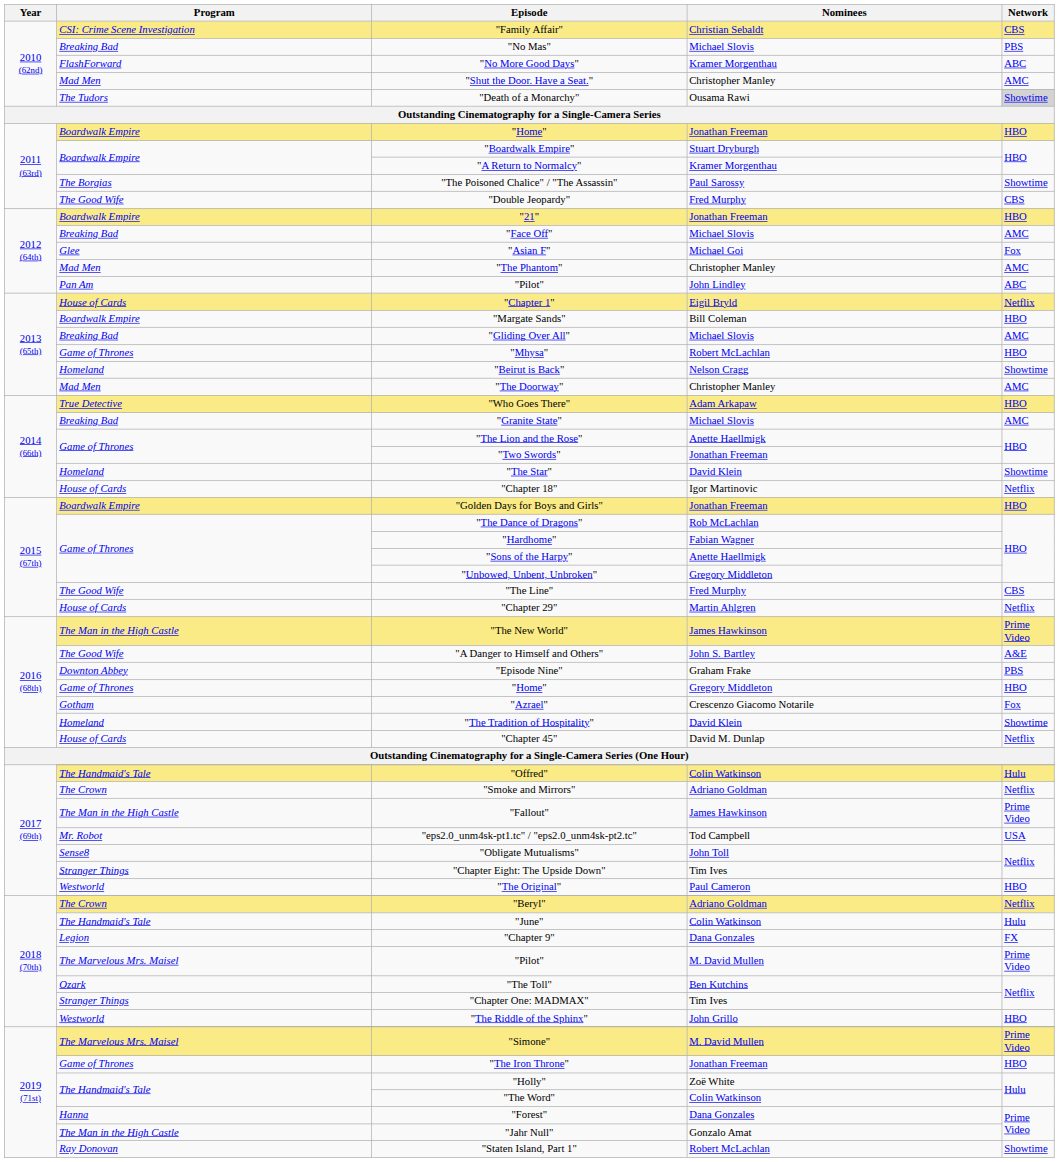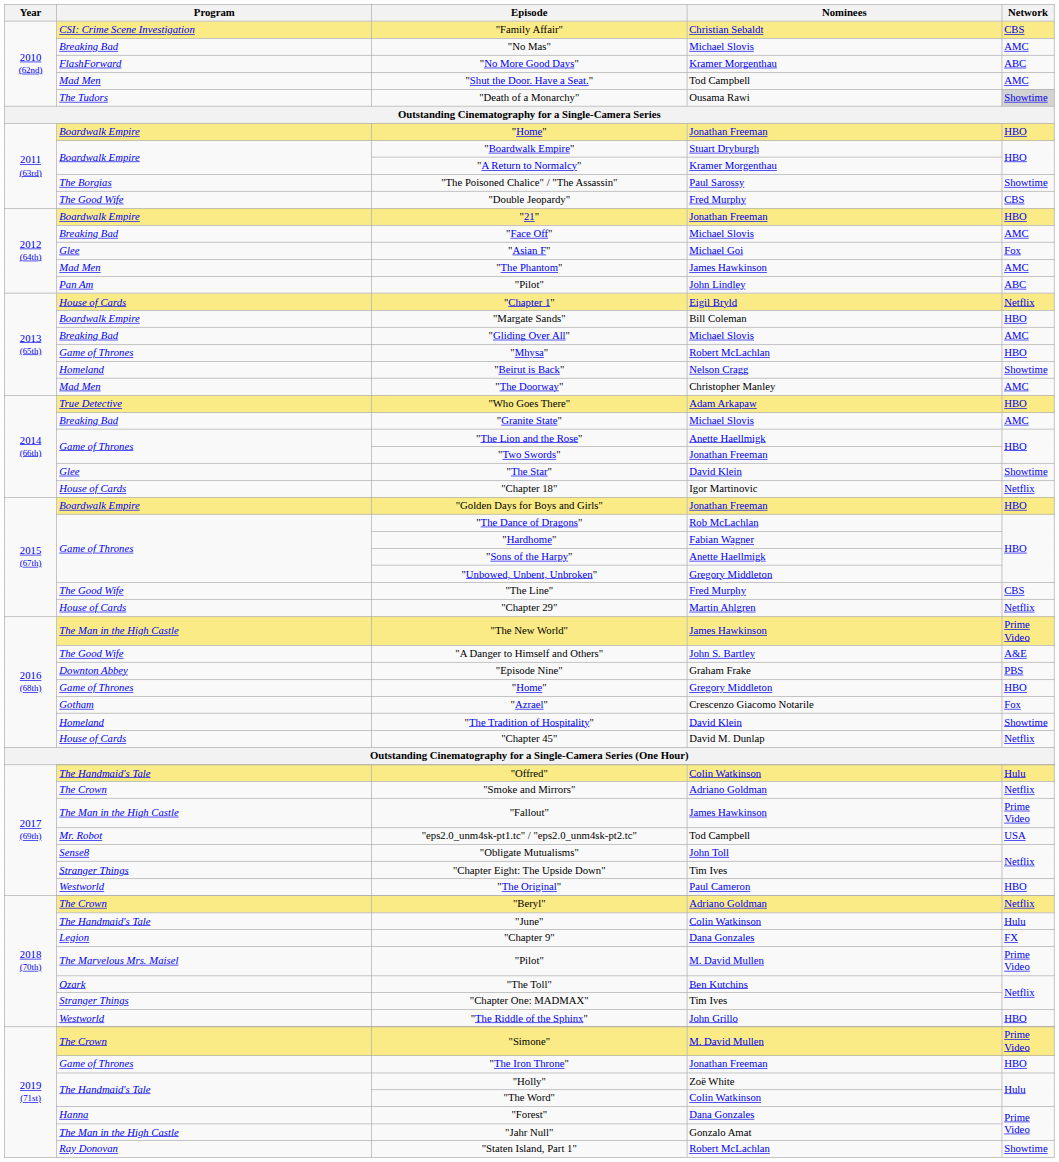 <table class="wikitable">
 <tr>
 <th width="5%">Year</th>
 <th width="30%">Program</th>
 <th width="30%">Episode</th>
 <th width="30%">Nominees</th>
 <th width="5%">Network</th>
 </tr>
 <tr>
 <td rowspan="5" align=center><a href='#'>2010</a><br><small><a href='#'>(62nd)</a></small></td>
 <td style="background:#FAEB86;"><em><a href='#'>CSI: Crime Scene Investigation</a></em></td>
 <td style="background:#FAEB86;" align=center>"Family Affair"</td>
 <td style="background:#FAEB86;"><a href='#'>Christian Sebaldt</a></td>
 <td style="background:#FAEB86;"><a href='#'>CBS</a></td>
 </tr>
 <tr>
 <td><em><a href='#'>Breaking Bad</a></em></td>
 <td align=center>"No Mas"</td>
 <td><a href='#'>Michael Slovis</a></td>
-<td><a href='#'>PBS</a></td>
+<td><a href='#'>AMC</a></td>
 </tr>
 <tr>
 <td><em><a href='#'>FlashForward</a></em></td>
 <td align=center>"<a href='#'>No More Good Days</a>"</td>
 <td><a href='#'>Kramer Morgenthau</a></td>
 <td><a href='#'>ABC</a></td>
 </tr>
 <tr>
 <td><em><a href='#'>Mad Men</a></em></td>
 <td align=center>"<a href='#'>Shut the Door. Have a Seat.</a>"</td>
-<td>Christopher Manley</td>
+<td>Tod Campbell</td>
 <td><a href='#'>AMC</a></td>
 </tr>
 <tr>
 <td><em><a href='#'>The Tudors</a></em></td>
 <td align=center>"Death of a Monarchy"</td>
 <td>Ousama Rawi</td>
 <td style="background: lightgrey;"><a href='#'>Showtime</a></td>
 </tr>
 <tr>
 <th colspan="5">Outstanding Cinematography for a Single-Camera Series</th>
 </tr>
 <tr>
 <td rowspan="5" align=center><a href='#'>2011</a><br><small><a href='#'>(63rd)</a></small><br></td>
 <td style="background:#FAEB86;"><em><a href='#'>Boardwalk Empire</a></em></td>
 <td style="background:#FAEB86;" align=center>"<a href='#'>Home</a>"</td>
 <td style="background:#FAEB86;"><a href='#'>Jonathan Freeman</a></td>
 <td style="background:#FAEB86;"><a href='#'>HBO</a></td>
 </tr>
 <tr>
 <td rowspan="2"><em><a href='#'>Boardwalk Empire</a></em></td>
 <td align=center>"<a href='#'>Boardwalk Empire</a>"</td>
 <td><a href='#'>Stuart Dryburgh</a></td>
 <td rowspan="2"><a href='#'>HBO</a></td>
 </tr>
 <tr>
 <td align=center>"<a href='#'>A Return to Normalcy</a>"</td>
 <td><a href='#'>Kramer Morgenthau</a></td>
 </tr>
 <tr>
 <td><em><a href='#'>The Borgias</a></em></td>
 <td align=center>"The Poisoned Chalice" / "The Assassin"</td>
 <td><a href='#'>Paul Sarossy</a></td>
 <td><a href='#'>Showtime</a></td>
 </tr>
 <tr>
 <td><em><a href='#'>The Good Wife</a></em></td>
 <td align=center>"Double Jeopardy"</td>
 <td><a href='#'>Fred Murphy</a></td>
 <td><a href='#'>CBS</a></td>
 </tr>
 <tr>
 <td rowspan="5" align=center><a href='#'>2012</a><br><small><a href='#'>(64th)</a></small><br></td>
 <td style="background:#FAEB86;"><em><a href='#'>Boardwalk Empire</a></em></td>
 <td style="background:#FAEB86;" align=center>"<a href='#'>21</a>"</td>
 <td style="background:#FAEB86;"><a href='#'>Jonathan Freeman</a></td>
 <td style="background:#FAEB86;"><a href='#'>HBO</a></td>
 </tr>
 <tr>
 <td><em><a href='#'>Breaking Bad</a></em></td>
 <td align=center>"<a href='#'>Face Off</a>"</td>
 <td><a href='#'>Michael Slovis</a></td>
 <td><a href='#'>AMC</a></td>
 </tr>
 <tr>
 <td><em><a href='#'>Glee</a></em></td>
 <td align=center>"<a href='#'>Asian F</a>"</td>
 <td><a href='#'>Michael Goi</a></td>
 <td><a href='#'>Fox</a></td>
 </tr>
 <tr>
 <td><em><a href='#'>Mad Men</a></em></td>
 <td align=center>"<a href='#'>The Phantom</a>"</td>
-<td>Christopher Manley</td>
+<td><a href='#'>James Hawkinson</a></td>
 <td><a href='#'>AMC</a></td>
 </tr>
 <tr>
 <td><em><a href='#'>Pan Am</a></em></td>
 <td align=center>"Pilot"</td>
 <td><a href='#'>John Lindley</a></td>
 <td><a href='#'>ABC</a></td>
 </tr>
 <tr>
 <td rowspan="6" align=center><a href='#'>2013</a><br><small><a href='#'>(65th)</a></small><br></td>
 <td style="background:#FAEB86;"><em><a href='#'>House of Cards</a></em></td>
 <td style="background:#FAEB86;" align=center>"<a href='#'>Chapter 1</a>"</td>
 <td style="background:#FAEB86;"><a href='#'>Eigil Bryld</a></td>
 <td style="background:#FAEB86;"><a href='#'>Netflix</a></td>
 </tr>
 <tr>
 <td><em><a href='#'>Boardwalk Empire</a></em></td>
 <td align=center>"Margate Sands"</td>
 <td>Bill Coleman</td>
 <td><a href='#'>HBO</a></td>
 </tr>
 <tr>
 <td><em><a href='#'>Breaking Bad</a></em></td>
 <td align=center>"<a href='#'>Gliding Over All</a>"</td>
 <td><a href='#'>Michael Slovis</a></td>
 <td><a href='#'>AMC</a></td>
 </tr>
 <tr>
 <td><em><a href='#'>Game of Thrones</a></em></td>
 <td align=center>"<a href='#'>Mhysa</a>"</td>
 <td><a href='#'>Robert McLachlan</a></td>
 <td><a href='#'>HBO</a></td>
 </tr>
 <tr>
 <td><em><a href='#'>Homeland</a></em></td>
 <td align=center>"<a href='#'>Beirut is Back</a>"</td>
 <td><a href='#'>Nelson Cragg</a></td>
 <td><a href='#'>Showtime</a></td>
 </tr>
 <tr>
 <td><em><a href='#'>Mad Men</a></em></td>
 <td align=center>"<a href='#'>The Doorway</a>"</td>
 <td>Christopher Manley</td>
 <td><a href='#'>AMC</a></td>
 </tr>
 <tr>
 <td rowspan="6" align=center><a href='#'>2014</a><br><small><a href='#'>(66th)</a></small><br></td>
 <td style="background:#FAEB86;"><em><a href='#'>True Detective</a></em></td>
 <td style="background:#FAEB86;" align=center>"Who Goes There"</td>
 <td style="background:#FAEB86;"><a href='#'>Adam Arkapaw</a></td>
 <td style="background:#FAEB86;"><a href='#'>HBO</a></td>
 </tr>
 <tr>
 <td><em><a href='#'>Breaking Bad</a></em></td>
 <td align=center>"<a href='#'>Granite State</a>"</td>
 <td><a href='#'>Michael Slovis</a></td>
 <td><a href='#'>AMC</a></td>
 </tr>
 <tr>
 <td rowspan="2"><em><a href='#'>Game of Thrones</a></em></td>
 <td align=center>"<a href='#'>The Lion and the Rose</a>"</td>
 <td><a href='#'>Anette Haellmigk</a></td>
 <td rowspan="2"><a href='#'>HBO</a></td>
 </tr>
 <tr>
 <td align=center>"<a href='#'>Two Swords</a>"</td>
 <td><a href='#'>Jonathan Freeman</a></td>
 </tr>
 <tr>
-<td><em><a href='#'>Homeland</a></em></td>
+<td><em><a href='#'>Glee</a></em></td>
 <td align=center>"<a href='#'>The Star</a>"</td>
 <td><a href='#'>David Klein</a></td>
 <td><a href='#'>Showtime</a></td>
 </tr>
 <tr>
 <td><em><a href='#'>House of Cards</a></em></td>
 <td align=center>"Chapter 18"</td>
 <td>Igor Martinovic</td>
 <td><a href='#'>Netflix</a></td>
 </tr>
 <tr>
 <td rowspan="7" align=center><a href='#'>2015</a><br><small><a href='#'>(67th)</a></small><br></td>
 <td style="background:#FAEB86;"><em><a href='#'>Boardwalk Empire</a></em></td>
 <td style="background:#FAEB86;" align=center>"Golden Days for Boys and Girls"</td>
 <td style="background:#FAEB86;"><a href='#'>Jonathan Freeman</a></td>
 <td style="background:#FAEB86;"><a href='#'>HBO</a></td>
 </tr>
 <tr>
 <td rowspan="4"><em><a href='#'>Game of Thrones</a></em></td>
 <td align=center>"<a href='#'>The Dance of Dragons</a>"</td>
 <td><a href='#'>Rob McLachlan</a></td>
 <td rowspan="4"><a href='#'>HBO</a></td>
 </tr>
 <tr>
 <td align=center>"<a href='#'>Hardhome</a>"</td>
 <td><a href='#'>Fabian Wagner</a></td>
 </tr>
 <tr>
 <td align=center>"<a href='#'>Sons of the Harpy</a>"</td>
 <td><a href='#'>Anette Haellmigk</a></td>
 </tr>
 <tr>
 <td align=center>"<a href='#'>Unbowed, Unbent, Unbroken</a>"</td>
 <td><a href='#'>Gregory Middleton</a></td>
 </tr>
 <tr>
 <td><em><a href='#'>The Good Wife</a></em></td>
 <td align=center>"The Line"</td>
 <td><a href='#'>Fred Murphy</a></td>
 <td><a href='#'>CBS</a></td>
 </tr>
 <tr>
 <td><em><a href='#'>House of Cards</a></em></td>
 <td align=center>"Chapter 29"</td>
 <td><a href='#'>Martin Ahlgren</a></td>
 <td><a href='#'>Netflix</a></td>
 </tr>
 <tr>
 <td rowspan="7" align=center><a href='#'>2016</a><br><small><a href='#'>(68th)</a></small><br></td>
 <td style="background:#FAEB86;"><em><a href='#'>The Man in the High Castle</a></em></td>
 <td style="background:#FAEB86;" align=center>"The New World"</td>
 <td style="background:#FAEB86;"><a href='#'>James Hawkinson</a></td>
 <td style="background:#FAEB86;"><a href='#'>Prime Video</a></td>
 </tr>
 <tr>
 <td><em><a href='#'>The Good Wife</a></em></td>
 <td align=center>"A Danger to Himself and Others"</td>
 <td><a href='#'>John S. Bartley</a></td>
 <td><a href='#'>A&E</a></td>
 </tr>
 <tr>
 <td><em><a href='#'>Downton Abbey</a></em></td>
 <td align=center>"Episode Nine"</td>
 <td>Graham Frake</td>
 <td><a href='#'>PBS</a></td>
 </tr>
 <tr>
 <td><em><a href='#'>Game of Thrones</a></em></td>
 <td align=center>"<a href='#'>Home</a>"</td>
 <td><a href='#'>Gregory Middleton</a></td>
 <td><a href='#'>HBO</a></td>
 </tr>
 <tr>
 <td><em><a href='#'>Gotham</a></em></td>
 <td align=center>"<a href='#'>Azrael</a>"</td>
 <td>Crescenzo Giacomo Notarile</td>
 <td><a href='#'>Fox</a></td>
 </tr>
 <tr>
 <td><em><a href='#'>Homeland</a></em></td>
 <td align=center>"<a href='#'>The Tradition of Hospitality</a>"</td>
 <td><a href='#'>David Klein</a></td>
 <td><a href='#'>Showtime</a></td>
 </tr>
 <tr>
 <td><em><a href='#'>House of Cards</a></em></td>
 <td align=center>"Chapter 45"</td>
 <td>David M. Dunlap</td>
 <td><a href='#'>Netflix</a></td>
 </tr>
 <tr>
 <th colspan="5">Outstanding Cinematography for a Single-Camera Series (One Hour)</th>
 </tr>
 <tr>
 <td rowspan="8" align=center><a href='#'>2017</a><br><small><a href='#'>(69th)</a></small><br></td>
 </tr>
 <tr style="background:#FAEB86;">
 <td><em><a href='#'>The Handmaid's Tale</a></em></td>
 <td align=center>"Offred"</td>
 <td><a href='#'>Colin Watkinson</a></td>
 <td><a href='#'>Hulu</a></td>
 </tr>
 <tr>
 <td><em><a href='#'>The Crown</a></em></td>
 <td align=center>"Smoke and Mirrors"</td>
 <td><a href='#'>Adriano Goldman</a></td>
 <td><a href='#'>Netflix</a></td>
 </tr>
 <tr>
 <td><em><a href='#'>The Man in the High Castle</a></em></td>
 <td align=center>"Fallout"</td>
 <td><a href='#'>James Hawkinson</a></td>
 <td><a href='#'>Prime Video</a></td>
 </tr>
 <tr>
 <td><em><a href='#'>Mr. Robot</a></em></td>
 <td align=center>"eps2.0_unm4sk-pt1.tc" / "eps2.0_unm4sk-pt2.tc"</td>
 <td>Tod Campbell</td>
 <td><a href='#'>USA</a></td>
 </tr>
 <tr>
 <td><em><a href='#'>Sense8</a></em></td>
 <td align=center>"Obligate Mutualisms"</td>
 <td><a href='#'>John Toll</a></td>
 <td rowspan=2><a href='#'>Netflix</a></td>
 </tr>
 <tr>
 <td><em><a href='#'>Stranger Things</a></em></td>
 <td align=center>"Chapter Eight: The Upside Down"</td>
 <td>Tim Ives</td>
 </tr>
 <tr>
 <td><em><a href='#'>Westworld</a></em></td>
 <td align=center>"<a href='#'>The Original</a>"</td>
 <td><a href='#'>Paul Cameron</a></td>
 <td><a href='#'>HBO</a></td>
 </tr>
 <tr>
 <td rowspan="8" align=center><a href='#'>2018</a><br><small><a href='#'>(70th)</a></small><br></td>
 </tr>
 <tr style="background:#FAEB86;">
 <td><em><a href='#'>The Crown</a></em></td>
 <td align=center>"Beryl"</td>
 <td><a href='#'>Adriano Goldman</a></td>
 <td><a href='#'>Netflix</a></td>
 </tr>
 <tr>
 <td><em><a href='#'>The Handmaid's Tale</a></em></td>
 <td align=center>"June"</td>
 <td><a href='#'>Colin Watkinson</a></td>
 <td><a href='#'>Hulu</a></td>
 </tr>
 <tr>
 <td><em><a href='#'>Legion</a></em></td>
 <td align=center>"Chapter 9"</td>
 <td><a href='#'>Dana Gonzales</a></td>
 <td><a href='#'>FX</a></td>
 </tr>
 <tr>
 <td><em><a href='#'>The Marvelous Mrs. Maisel</a></em></td>
 <td align=center>"Pilot"</td>
 <td><a href='#'>M. David Mullen</a></td>
 <td><a href='#'>Prime Video</a></td>
 </tr>
 <tr>
 <td><em><a href='#'>Ozark</a></em></td>
 <td align=center>"The Toll"</td>
 <td><a href='#'>Ben Kutchins</a></td>
 <td rowspan=2><a href='#'>Netflix</a></td>
 </tr>
 <tr>
 <td><em><a href='#'>Stranger Things</a></em></td>
 <td align=center>"Chapter One: MADMAX"</td>
 <td>Tim Ives</td>
 </tr>
 <tr>
 <td><em><a href='#'>Westworld</a></em></td>
 <td align=center>"<a href='#'>The Riddle of the Sphinx</a>"</td>
 <td><a href='#'>John Grillo</a></td>
 <td><a href='#'>HBO</a></td>
 </tr>
 <tr>
 <td rowspan="8" align=center><a href='#'>2019</a><br><small><a href='#'>(71st)</a></small><br></td>
 </tr>
 <tr style="background:#FAEB86;">
-<td><em><a href='#'>The Marvelous Mrs. Maisel</a></em></td>
+<td><em><a href='#'>The Crown</a></em></td>
 <td align=center>"Simone"</td>
 <td><a href='#'>M. David Mullen</a></td>
 <td><a href='#'>Prime Video</a></td>
 </tr>
 <tr>
 <td><em><a href='#'>Game of Thrones</a></em></td>
 <td align=center>"<a href='#'>The Iron Throne</a>"</td>
 <td><a href='#'>Jonathan Freeman</a></td>
 <td><a href='#'>HBO</a></td>
 </tr>
 <tr>
 <td rowspan="2"><em><a href='#'>The Handmaid's Tale</a></em></td>
 <td align=center>"Holly"</td>
 <td>Zoë White</td>
 <td rowspan="2"><a href='#'>Hulu</a></td>
 </tr>
 <tr>
 <td align=center>"The Word"</td>
 <td><a href='#'>Colin Watkinson</a></td>
 </tr>
 <tr>
 <td><em><a href='#'>Hanna</a></em></td>
 <td align=center>"Forest"</td>
 <td><a href='#'>Dana Gonzales</a></td>
 <td rowspan="2"><a href='#'>Prime Video</a></td>
 </tr>
 <tr>
 <td><em><a href='#'>The Man in the High Castle</a></em></td>
 <td align=center>"Jahr Null"</td>
 <td>Gonzalo Amat</td>
 </tr>
 <tr>
 <td><em><a href='#'>Ray Donovan</a></em></td>
 <td align=center>"Staten Island, Part 1"</td>
 <td><a href='#'>Robert McLachlan</a></td>
 <td><a href='#'>Showtime</a></td>
 </tr>
 </table>
